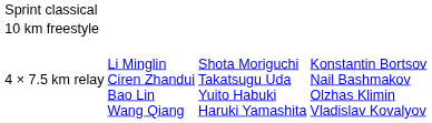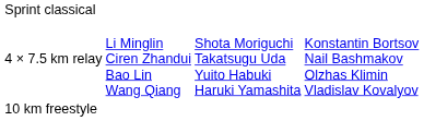 <table>
 <tr>
 <td>Sprint classical<br></td>
-<td></td>
-<td></td>
-<td></td>
-</tr>
-<tr>
-<td>10 km freestyle<br></td>
 <td></td>
 <td></td>
 <td></td>
 </tr>
 <tr>
 <td>4 × 7.5 km relay<br></td>
 <td><br><a href='#'>Li Minglin</a><br><a href='#'>Ciren Zhandui</a><br><a href='#'>Bao Lin</a><br><a href='#'>Wang Qiang</a></td>
 <td><br><a href='#'>Shota Moriguchi</a><br><a href='#'>Takatsugu Uda</a><br><a href='#'>Yuito Habuki</a><br><a href='#'>Haruki Yamashita</a></td>
 <td><br><a href='#'>Konstantin Bortsov</a><br><a href='#'>Nail Bashmakov</a><br><a href='#'>Olzhas Klimin</a><br><a href='#'>Vladislav Kovalyov</a></td>
 </tr>
+<tr>
+<td>10 km freestyle<br></td>
+<td></td>
+<td></td>
+<td></td>
+</tr>
 </table>
